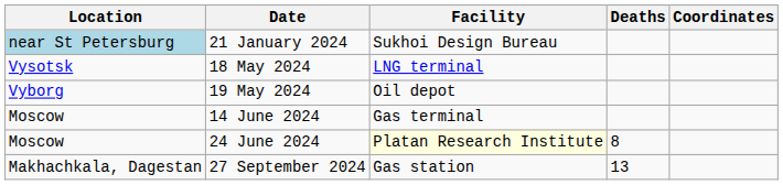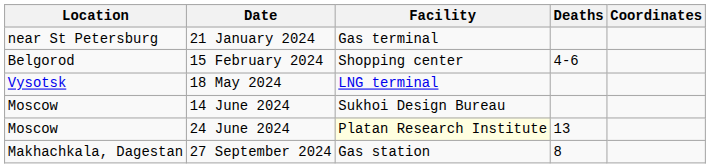 <table class="wikitable sortable">
 <tr>
 <th>Location</th>
 <th>Date</th>
 <th>Facility</th>
 <th>Deaths</th>
 <th>Coordinates</th>
 </tr>
 <tr>
-<td style="background: lightblue;">near St Petersburg</td>
+<td>near St Petersburg</td>
 <td>21 January 2024</td>
-<td>Sukhoi Design Bureau</td>
+<td>Gas terminal</td>
 <td></td>
+<td></td>
+</tr>
+<tr>
+<td>Belgorod</td>
+<td>15 February 2024</td>
+<td>Shopping center</td>
+<td>4-6</td>
 <td></td>
 </tr>
 <tr>
 <td><a href='#'>Vysotsk</a></td>
 <td>18 May 2024</td>
 <td><a href='#'>LNG terminal</a></td>
 <td></td>
 <td></td>
 </tr>
 <tr>
-<td><a href='#'>Vyborg</a></td>
-<td>19 May 2024</td>
-<td>Oil depot</td>
-<td></td>
-<td></td>
-</tr>
-<tr>
 <td>Moscow</td>
 <td>14 June 2024</td>
-<td>Gas terminal</td>
+<td>Sukhoi Design Bureau</td>
 <td></td>
 <td></td>
 </tr>
 <tr>
 <td>Moscow</td>
 <td>24 June 2024</td>
 <td style="background: lightyellow;">Platan Research Institute</td>
-<td>8</td>
+<td>13</td>
 <td></td>
 </tr>
 <tr>
 <td>Makhachkala, Dagestan</td>
 <td>27 September 2024</td>
 <td>Gas station</td>
-<td>13</td>
+<td>8</td>
 <td></td>
 </tr>
 </table>
